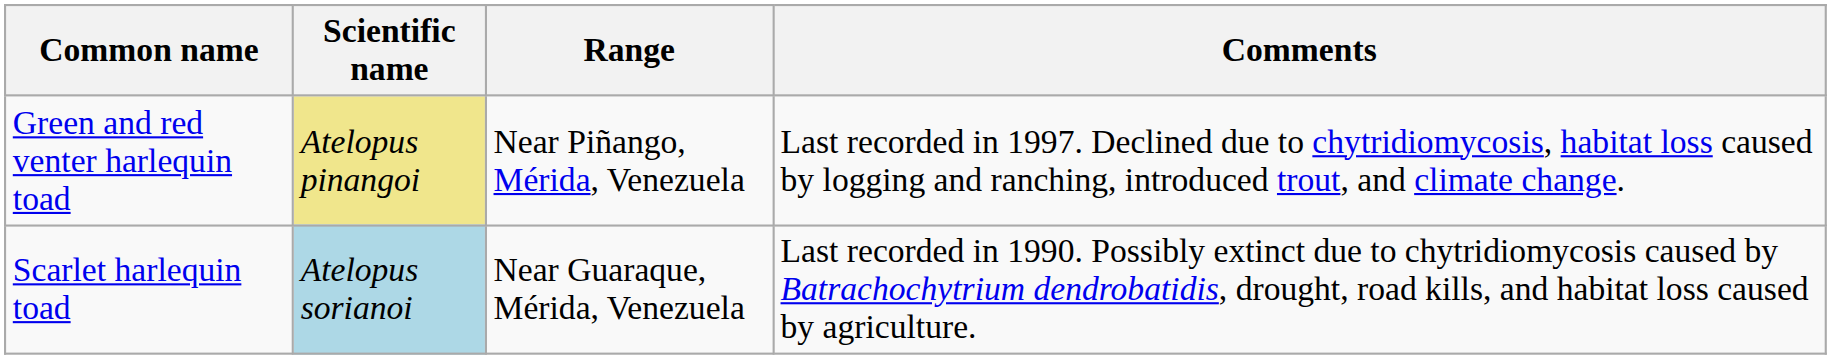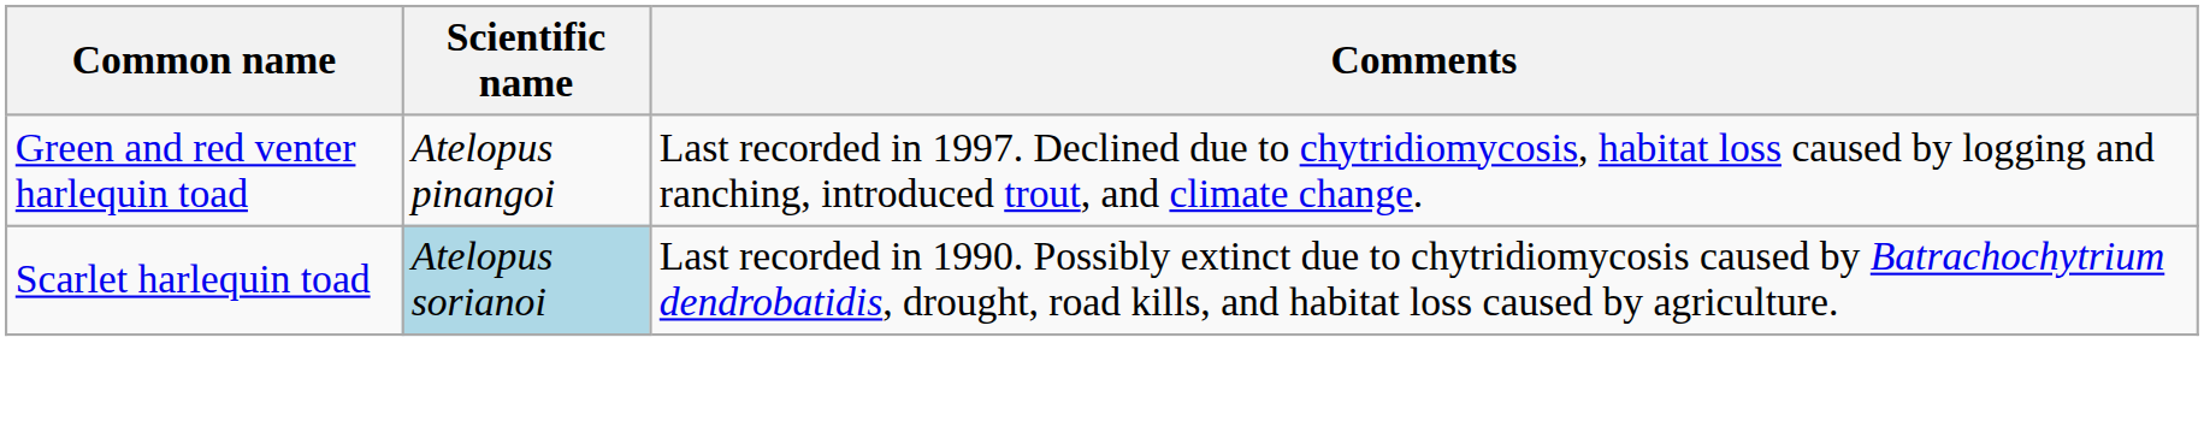 <table class="wikitable sortable">
 <tr>
 <th>Common name</th>
 <th>Scientific name</th>
-<th>Range</th>
 <th class="unsortable">Comments</th>
 </tr>
 <tr>
 <td><a href='#'>Green and red venter harlequin toad</a></td>
-<td style="background: khaki;"><em>Atelopus pinangoi</em></td>
-<td>Near Piñango, <a href='#'>Mérida</a>, Venezuela</td>
+<td><em>Atelopus pinangoi</em></td>
 <td>Last recorded in 1997. Declined due to <a href='#'>chytridiomycosis</a>, <a href='#'>habitat loss</a> caused by logging and ranching, introduced <a href='#'>trout</a>, and <a href='#'>climate change</a>.</td>
 </tr>
 <tr>
 <td><a href='#'>Scarlet harlequin toad</a></td>
 <td style="background: lightblue;"><em>Atelopus sorianoi</em></td>
-<td>Near Guaraque, Mérida, Venezuela</td>
 <td>Last recorded in 1990. Possibly extinct due to chytridiomycosis caused by <em><a href='#'>Batrachochytrium dendrobatidis</a></em>, drought, road kills, and habitat loss caused by agriculture.</td>
 </tr>
 </table>
